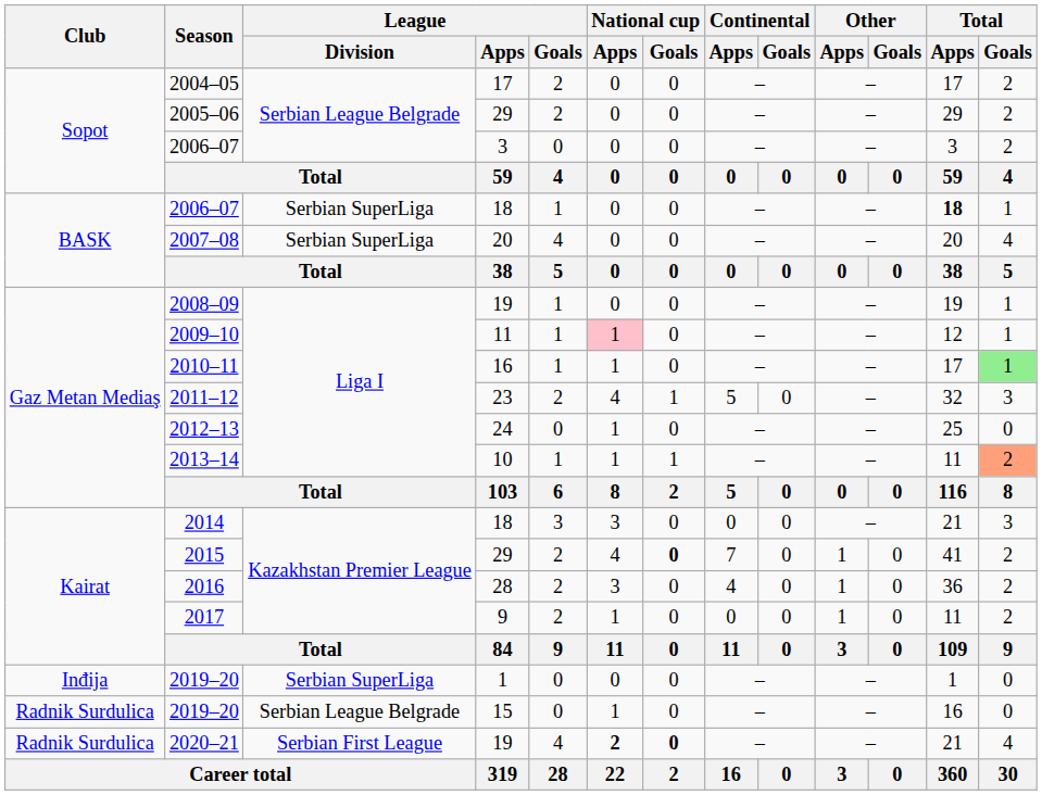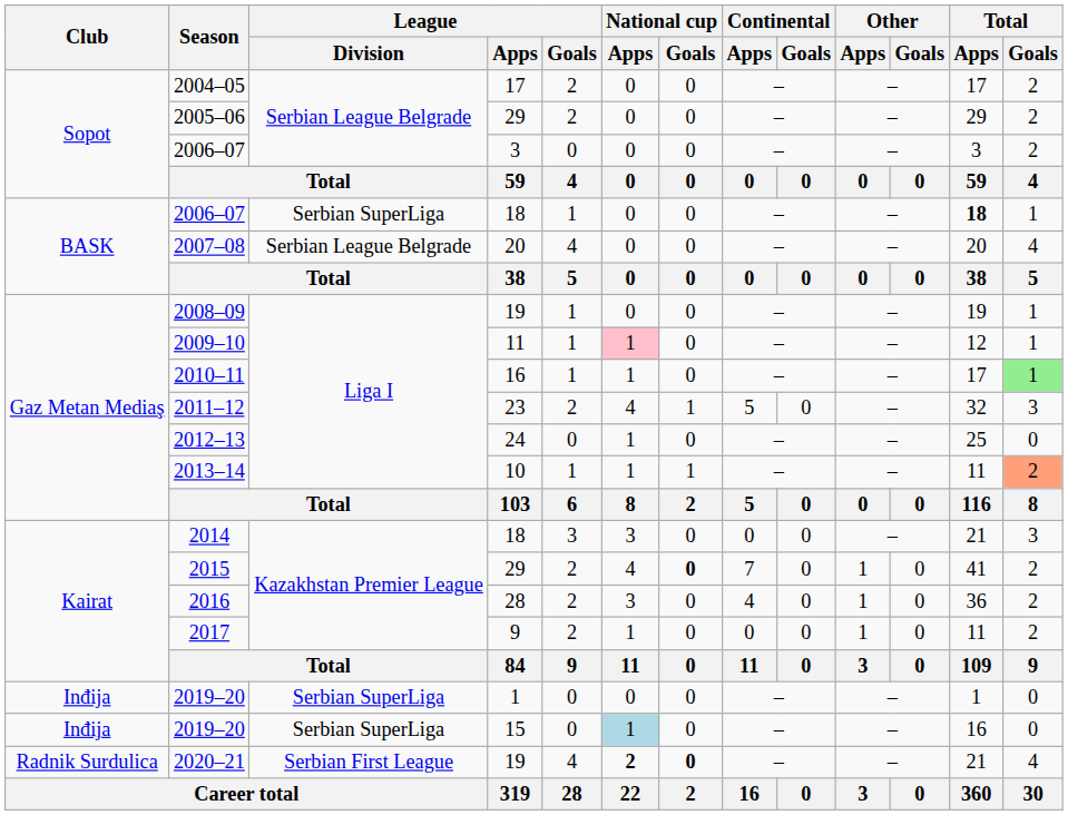 <table class="wikitable" style="text-align:center">
 <tr>
 <th rowspan="2">Club</th>
 <th rowspan="2">Season</th>
 <th colspan="3">League</th>
 <th colspan="2">National cup</th>
 <th colspan="2">Continental</th>
 <th colspan="2">Other</th>
 <th colspan="2">Total</th>
 </tr>
 <tr>
 <th>Division</th>
 <th>Apps</th>
 <th>Goals</th>
 <th>Apps</th>
 <th>Goals</th>
 <th>Apps</th>
 <th>Goals</th>
 <th>Apps</th>
 <th>Goals</th>
 <th>Apps</th>
 <th>Goals</th>
 </tr>
 <tr>
 <td rowspan="4"><a href='#'>Sopot</a></td>
 <td>2004–05</td>
 <td rowspan="3"><a href='#'>Serbian League Belgrade</a></td>
 <td>17</td>
 <td>2</td>
 <td>0</td>
 <td>0</td>
 <td colspan="2">–</td>
 <td colspan="2">–</td>
 <td>17</td>
 <td>2</td>
 </tr>
 <tr>
 <td>2005–06</td>
 <td>29</td>
 <td>2</td>
 <td>0</td>
 <td>0</td>
 <td colspan="2">–</td>
 <td colspan="2">–</td>
 <td>29</td>
 <td>2</td>
 </tr>
 <tr>
 <td>2006–07</td>
 <td>3</td>
 <td>0</td>
 <td>0</td>
 <td>0</td>
 <td colspan="2">–</td>
 <td colspan="2">–</td>
 <td>3</td>
 <td>2</td>
 </tr>
 <tr>
 <th colspan="2">Total</th>
 <th>59</th>
 <th>4</th>
 <th>0</th>
 <th>0</th>
 <th>0</th>
 <th>0</th>
 <th>0</th>
 <th>0</th>
 <th>59</th>
 <th>4</th>
 </tr>
 <tr>
 <td rowspan="3"><a href='#'>BASK</a></td>
 <td><a href='#'>2006–07</a></td>
 <td>Serbian SuperLiga</td>
 <td>18</td>
 <td>1</td>
 <td>0</td>
 <td>0</td>
 <td colspan="2">–</td>
 <td colspan="2">–</td>
 <td><strong>18</strong></td>
 <td>1</td>
 </tr>
 <tr>
 <td><a href='#'>2007–08</a></td>
-<td>Serbian SuperLiga</td>
+<td>Serbian League Belgrade</td>
 <td>20</td>
 <td>4</td>
 <td>0</td>
 <td>0</td>
 <td colspan="2">–</td>
 <td colspan="2">–</td>
 <td>20</td>
 <td>4</td>
 </tr>
 <tr>
 <th colspan="2">Total</th>
 <th>38</th>
 <th>5</th>
 <th>0</th>
 <th>0</th>
 <th>0</th>
 <th>0</th>
 <th>0</th>
 <th>0</th>
 <th>38</th>
 <th>5</th>
 </tr>
 <tr>
 <td rowspan="7"><a href='#'>Gaz Metan Mediaş</a></td>
 <td><a href='#'>2008–09</a></td>
 <td rowspan="6"><a href='#'>Liga I</a></td>
 <td>19</td>
 <td>1</td>
 <td>0</td>
 <td>0</td>
 <td colspan="2">–</td>
 <td colspan="2">–</td>
 <td>19</td>
 <td>1</td>
 </tr>
 <tr>
 <td><a href='#'>2009–10</a></td>
 <td>11</td>
 <td>1</td>
 <td style="background: pink;">1</td>
 <td>0</td>
 <td colspan="2">–</td>
 <td colspan="2">–</td>
 <td>12</td>
 <td>1</td>
 </tr>
 <tr>
 <td><a href='#'>2010–11</a></td>
 <td>16</td>
 <td>1</td>
 <td>1</td>
 <td>0</td>
 <td colspan="2">–</td>
 <td colspan="2">–</td>
 <td>17</td>
 <td style="background: lightgreen;">1</td>
 </tr>
 <tr>
 <td><a href='#'>2011–12</a></td>
 <td>23</td>
 <td>2</td>
 <td>4</td>
 <td>1</td>
 <td>5</td>
 <td>0</td>
 <td colspan="2">–</td>
 <td>32</td>
 <td>3</td>
 </tr>
 <tr>
 <td><a href='#'>2012–13</a></td>
 <td>24</td>
 <td>0</td>
 <td>1</td>
 <td>0</td>
 <td colspan="2">–</td>
 <td colspan="2">–</td>
 <td>25</td>
 <td>0</td>
 </tr>
 <tr>
 <td><a href='#'>2013–14</a></td>
 <td>10</td>
 <td>1</td>
 <td>1</td>
 <td>1</td>
 <td colspan="2">–</td>
 <td colspan="2">–</td>
 <td>11</td>
 <td style="background: lightsalmon;">2</td>
 </tr>
 <tr>
 <th colspan="2">Total</th>
 <th>103</th>
 <th>6</th>
 <th>8</th>
 <th>2</th>
 <th>5</th>
 <th>0</th>
 <th>0</th>
 <th>0</th>
 <th>116</th>
 <th>8</th>
 </tr>
 <tr>
 <td rowspan="5"><a href='#'>Kairat</a></td>
 <td><a href='#'>2014</a></td>
 <td rowspan="4"><a href='#'>Kazakhstan Premier League</a></td>
 <td>18</td>
 <td>3</td>
 <td>3</td>
 <td>0</td>
 <td>0</td>
 <td>0</td>
 <td colspan="2">–</td>
 <td>21</td>
 <td>3</td>
 </tr>
 <tr>
 <td><a href='#'>2015</a></td>
 <td>29</td>
 <td>2</td>
 <td>4</td>
 <td><strong>0</strong></td>
 <td>7</td>
 <td>0</td>
 <td>1</td>
 <td>0</td>
 <td>41</td>
 <td>2</td>
 </tr>
 <tr>
 <td><a href='#'>2016</a></td>
 <td>28</td>
 <td>2</td>
 <td>3</td>
 <td>0</td>
 <td>4</td>
 <td>0</td>
 <td>1</td>
 <td>0</td>
 <td>36</td>
 <td>2</td>
 </tr>
 <tr>
 <td><a href='#'>2017</a></td>
 <td>9</td>
 <td>2</td>
 <td>1</td>
 <td>0</td>
 <td>0</td>
 <td>0</td>
 <td>1</td>
 <td>0</td>
 <td>11</td>
 <td>2</td>
 </tr>
 <tr>
 <th colspan="2">Total</th>
 <th>84</th>
 <th>9</th>
 <th>11</th>
 <th>0</th>
 <th>11</th>
 <th>0</th>
 <th>3</th>
 <th>0</th>
 <th>109</th>
 <th>9</th>
 </tr>
 <tr>
 <td><a href='#'>Inđija</a></td>
 <td><a href='#'>2019–20</a></td>
 <td><a href='#'>Serbian SuperLiga</a></td>
 <td>1</td>
 <td>0</td>
 <td>0</td>
 <td>0</td>
 <td colspan="2">–</td>
 <td colspan="2">–</td>
 <td>1</td>
 <td>0</td>
 </tr>
 <tr>
-<td><a href='#'>Radnik Surdulica</a></td>
+<td><a href='#'>Inđija</a></td>
 <td><a href='#'>2019–20</a></td>
-<td>Serbian League Belgrade</td>
+<td>Serbian SuperLiga</td>
 <td>15</td>
 <td>0</td>
-<td>1</td>
+<td style="background: lightblue;">1</td>
 <td>0</td>
 <td colspan="2">–</td>
 <td colspan="2">–</td>
 <td>16</td>
 <td>0</td>
 </tr>
 <tr>
 <td><a href='#'>Radnik Surdulica</a></td>
 <td><a href='#'>2020–21</a></td>
 <td><a href='#'>Serbian First League</a></td>
 <td>19</td>
 <td>4</td>
 <td><strong>2</strong></td>
 <td><strong>0</strong></td>
 <td colspan="2">–</td>
 <td colspan="2">–</td>
 <td>21</td>
 <td>4</td>
 </tr>
 <tr>
 <th colspan="3">Career total</th>
 <th>319</th>
 <th>28</th>
 <th>22</th>
 <th>2</th>
 <th>16</th>
 <th>0</th>
 <th>3</th>
 <th>0</th>
 <th>360</th>
 <th>30</th>
 </tr>
 </table>
